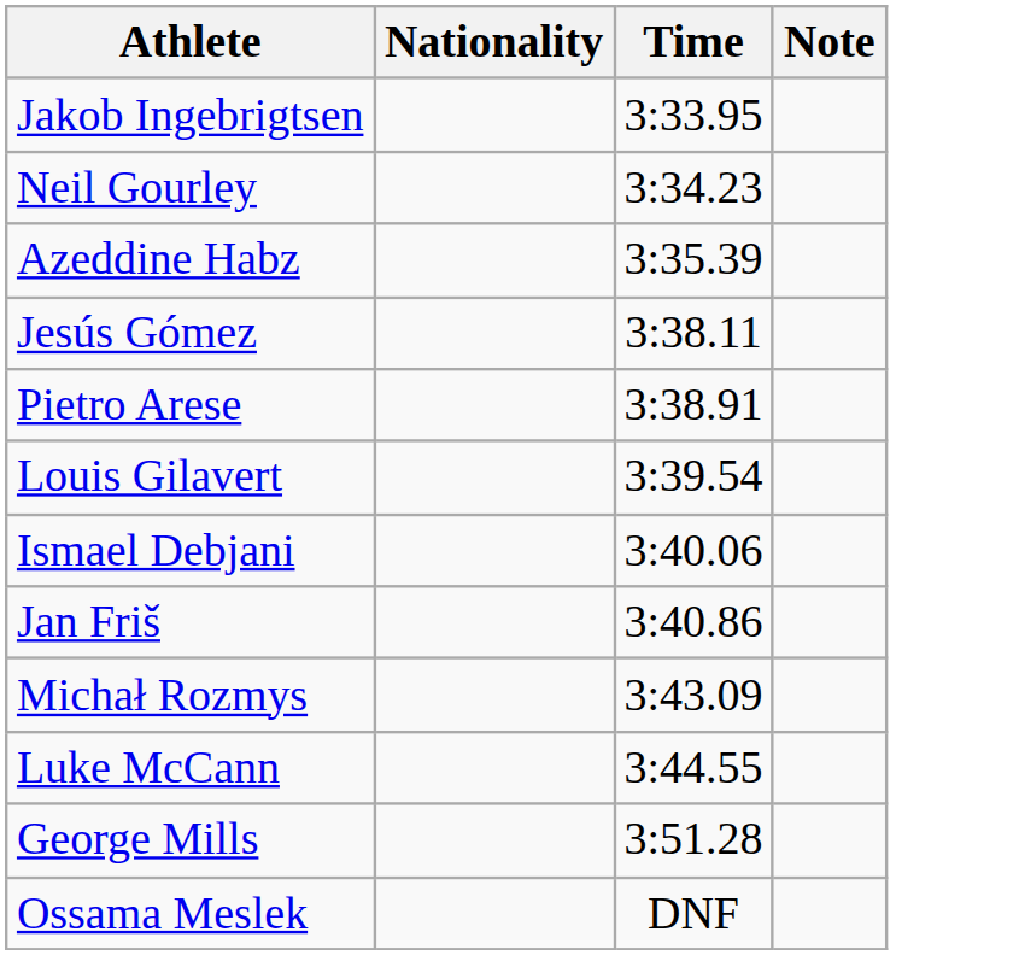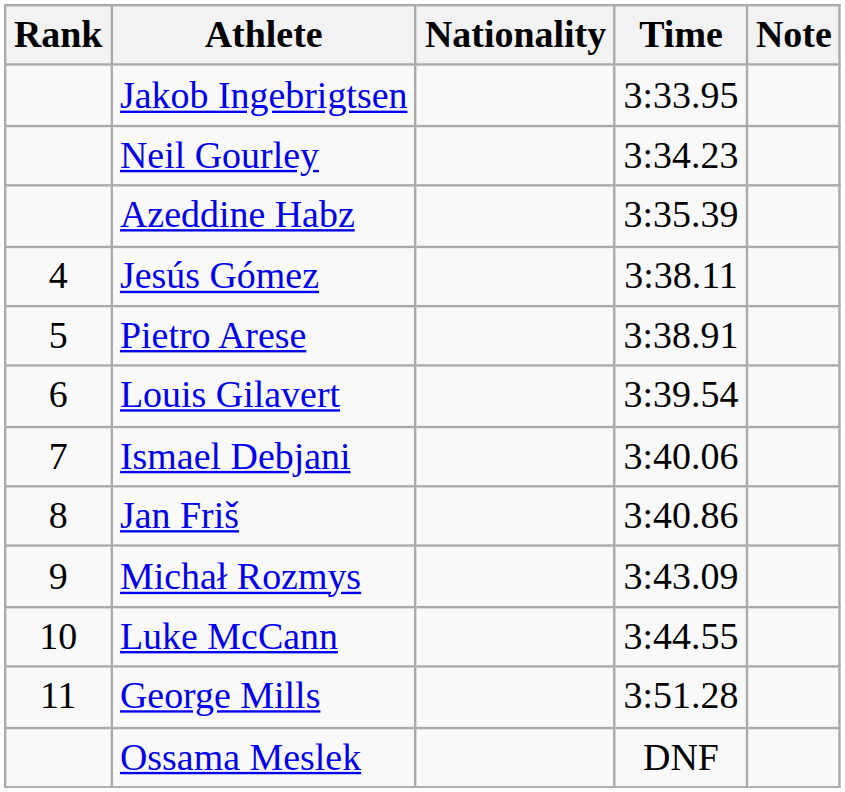 <table class="wikitable sortable" style="text-align:center">
 <tr>
+<th>Rank</th>
 <th>Athlete</th>
 <th>Nationality</th>
 <th>Time</th>
 <th>Note</th>
 </tr>
 <tr>
+<td></td>
 <td align=left><a href='#'>Jakob Ingebrigtsen</a></td>
 <td align=left></td>
 <td>3:33.95</td>
 <td></td>
 </tr>
 <tr>
+<td></td>
 <td align=left><a href='#'>Neil Gourley</a></td>
 <td align=left></td>
 <td>3:34.23</td>
 <td></td>
 </tr>
 <tr>
+<td></td>
 <td align=left><a href='#'>Azeddine Habz</a></td>
 <td align=left></td>
 <td>3:35.39</td>
 <td></td>
 </tr>
 <tr>
+<td>4</td>
 <td align=left><a href='#'>Jesús Gómez</a></td>
 <td align=left></td>
 <td>3:38.11</td>
 <td></td>
 </tr>
 <tr>
+<td>5</td>
 <td align=left><a href='#'>Pietro Arese</a></td>
 <td align=left></td>
 <td>3:38.91</td>
 <td></td>
 </tr>
 <tr>
+<td>6</td>
 <td align=left><a href='#'>Louis Gilavert</a></td>
 <td align=left></td>
 <td>3:39.54</td>
 <td></td>
 </tr>
 <tr>
+<td>7</td>
 <td align=left><a href='#'>Ismael Debjani</a></td>
 <td align=left></td>
 <td>3:40.06</td>
 <td></td>
 </tr>
 <tr>
+<td>8</td>
 <td align=left><a href='#'>Jan Friš</a></td>
 <td align=left></td>
 <td>3:40.86</td>
 <td></td>
 </tr>
 <tr>
+<td>9</td>
 <td align=left><a href='#'>Michał Rozmys</a></td>
 <td align=left></td>
 <td>3:43.09</td>
 <td></td>
 </tr>
 <tr>
+<td>10</td>
 <td align=left><a href='#'>Luke McCann</a></td>
 <td align=left></td>
 <td>3:44.55</td>
 <td></td>
 </tr>
 <tr>
+<td>11</td>
 <td align=left><a href='#'>George Mills</a></td>
 <td align=left></td>
 <td>3:51.28</td>
 <td></td>
 </tr>
 <tr>
+<td></td>
 <td align=left><a href='#'>Ossama Meslek</a></td>
 <td align=left></td>
 <td>DNF</td>
 <td></td>
 </tr>
 </table>
